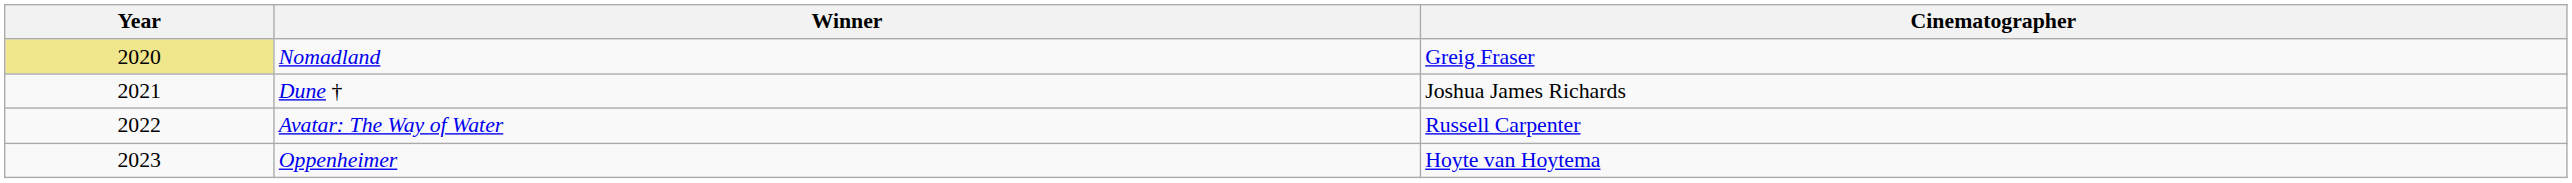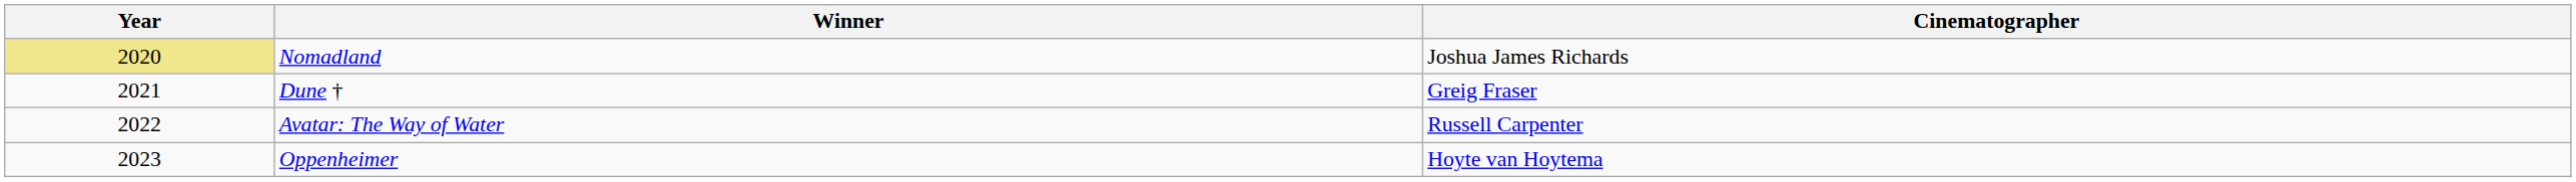 <table class="wikitable" width="95%" cellpadding="5">
 <tr>
 <th width="100">Year</th>
 <th width="450">Winner</th>
 <th width="450">Cinematographer</th>
 </tr>
 <tr>
 <td style="background: khaki; text-align:center;">2020</td>
 <td><em><a href='#'>Nomadland</a></em></td>
-<td><a href='#'>Greig Fraser</a></td>
+<td>Joshua James Richards</td>
 </tr>
 <tr>
 <td style="text-align:center;">2021</td>
 <td><em><a href='#'>Dune</a></em> †</td>
-<td>Joshua James Richards</td>
+<td><a href='#'>Greig Fraser</a></td>
 </tr>
 <tr>
 <td style="text-align:center;">2022</td>
 <td><em><a href='#'>Avatar: The Way of Water</a></em></td>
 <td><a href='#'>Russell Carpenter</a></td>
 </tr>
 <tr>
 <td style="text-align:center;">2023</td>
 <td><em><a href='#'>Oppenheimer</a></em></td>
 <td><a href='#'>Hoyte van Hoytema</a></td>
 </tr>
 </table>
